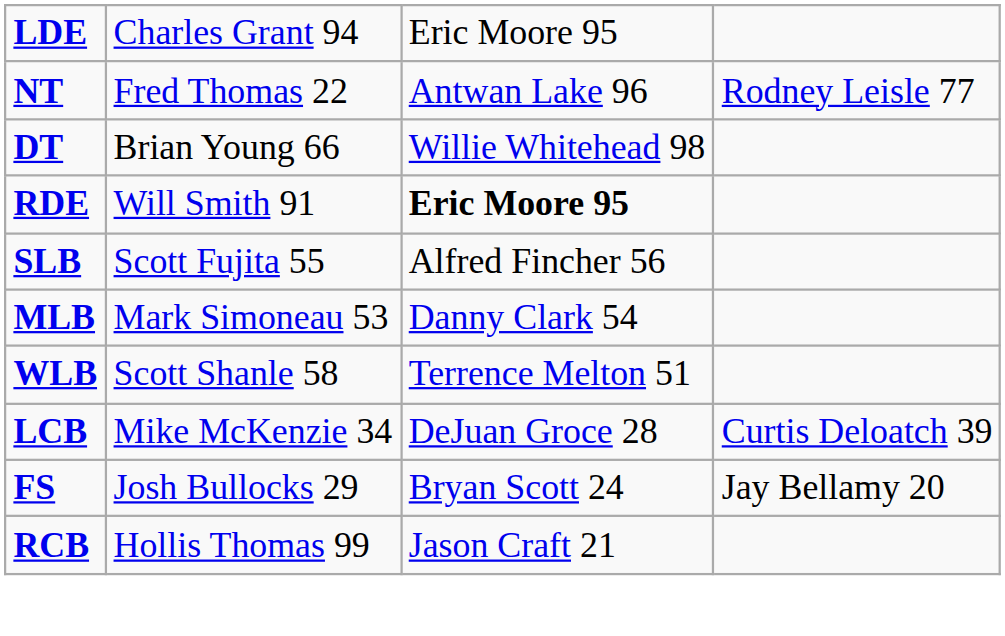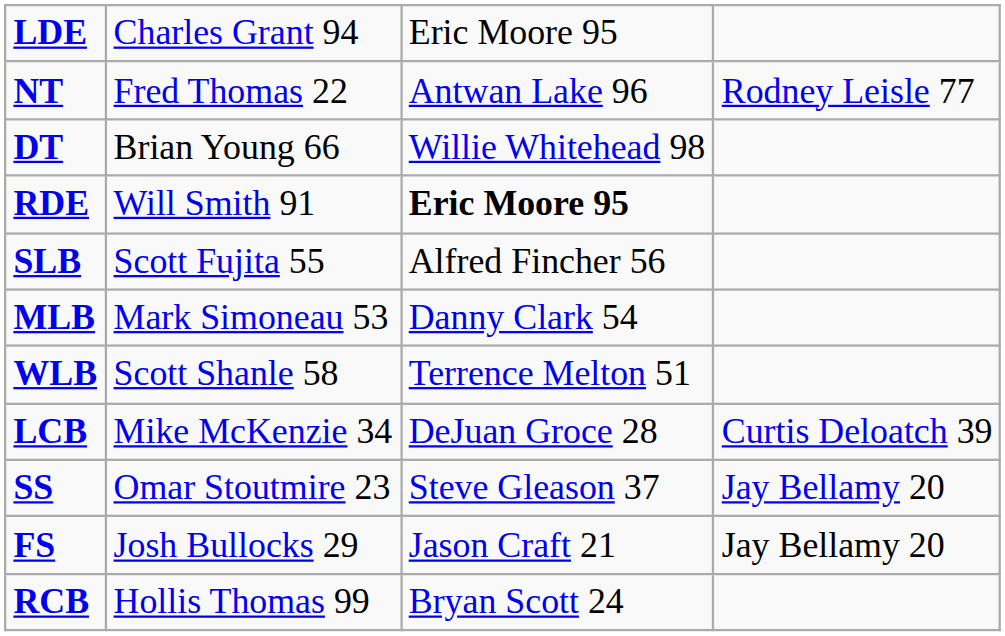 <table class="wikitable">
 <tr>
 <td><strong><a href='#'>LDE</a></strong></td>
 <td><a href='#'>Charles Grant</a> 94</td>
 <td>Eric Moore 95</td>
 <td></td>
 </tr>
 <tr>
 <td><strong><a href='#'>NT</a></strong></td>
 <td><a href='#'>Fred Thomas</a> 22</td>
 <td><a href='#'>Antwan Lake</a> 96</td>
 <td><a href='#'>Rodney Leisle</a> 77</td>
 </tr>
 <tr>
 <td><strong><a href='#'>DT</a></strong></td>
 <td>Brian Young 66</td>
 <td><a href='#'>Willie Whitehead</a> 98</td>
 <td></td>
 </tr>
 <tr>
 <td><strong><a href='#'>RDE</a></strong></td>
 <td><a href='#'>Will Smith</a> 91</td>
 <td><strong>Eric Moore 95</strong></td>
 <td></td>
 </tr>
 <tr>
 <td><strong><a href='#'>SLB</a></strong></td>
 <td><a href='#'>Scott Fujita</a> 55</td>
 <td>Alfred Fincher 56</td>
 <td></td>
 </tr>
 <tr>
 <td><strong><a href='#'>MLB</a></strong></td>
 <td><a href='#'>Mark Simoneau</a> 53</td>
 <td><a href='#'>Danny Clark</a> 54</td>
 <td></td>
 </tr>
 <tr>
 <td><strong><a href='#'>WLB</a></strong></td>
 <td><a href='#'>Scott Shanle</a> 58</td>
 <td><a href='#'>Terrence Melton</a> 51</td>
 <td></td>
 </tr>
 <tr>
 <td><strong><a href='#'>LCB</a></strong></td>
 <td><a href='#'>Mike McKenzie</a> 34</td>
 <td><a href='#'>DeJuan Groce</a> 28</td>
 <td><a href='#'>Curtis Deloatch</a> 39</td>
 </tr>
 <tr>
+<td><strong><a href='#'>SS</a></strong></td>
+<td><a href='#'>Omar Stoutmire</a> 23</td>
+<td><a href='#'>Steve Gleason</a> 37</td>
+<td><a href='#'>Jay Bellamy</a> 20</td>
+</tr>
+<tr>
 <td><strong><a href='#'>FS</a></strong></td>
 <td><a href='#'>Josh Bullocks</a> 29</td>
-<td><a href='#'>Bryan Scott</a> 24</td>
+<td><a href='#'>Jason Craft</a> 21</td>
 <td>Jay Bellamy 20</td>
 </tr>
 <tr>
 <td><strong><a href='#'>RCB</a></strong></td>
 <td><a href='#'>Hollis Thomas</a> 99</td>
-<td><a href='#'>Jason Craft</a> 21</td>
+<td><a href='#'>Bryan Scott</a> 24</td>
 <td></td>
 </tr>
 </table>
